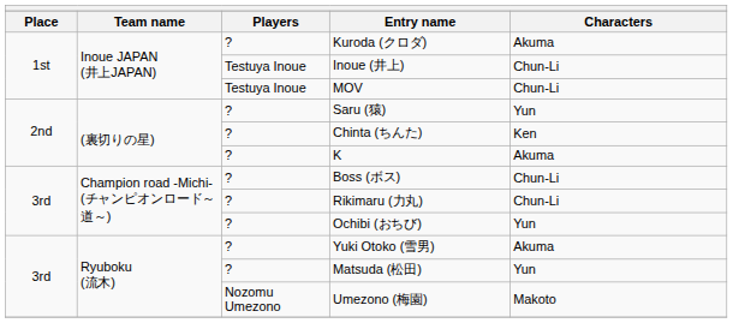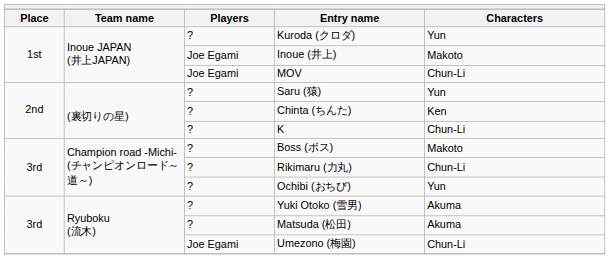 <table class="wikitable" width=100%>
 <tr>
 <th colspan=5></th>
 </tr>
 <tr bgcolor="#dddddd">
 </tr>
 <tr>
 <th width=10%>Place</th>
 <th width=20%>Team name</th>
 <th width=15%>Players</th>
 <th width=25%>Entry name</th>
 <th width=30%>Characters</th>
 </tr>
 <tr>
 <td align=center rowspan="3">1st</td>
 <td rowspan="3">Inoue JAPAN<br>(井上JAPAN)</td>
 <td>?</td>
 <td>Kuroda (クロダ)</td>
-<td>Akuma</td>
+<td>Yun</td>
 </tr>
 <tr>
-<td>Testuya Inoue</td>
+<td>Joe Egami</td>
 <td>Inoue (井上)</td>
-<td>Chun-Li</td>
+<td>Makoto</td>
 </tr>
 <tr>
-<td>Testuya Inoue</td>
+<td>Joe Egami</td>
 <td>MOV</td>
 <td>Chun-Li</td>
 </tr>
 <tr>
 <td align=center rowspan="3">2nd</td>
 <td rowspan="3"><br>(裏切りの星)</td>
 <td>?</td>
 <td>Saru (猿)</td>
 <td>Yun</td>
 </tr>
 <tr>
 <td>?</td>
 <td>Chinta (ちんた)</td>
 <td>Ken</td>
 </tr>
 <tr>
 <td>?</td>
 <td>K</td>
-<td>Akuma</td>
+<td>Chun-Li</td>
 </tr>
 <tr>
 <td align=center rowspan="3">3rd</td>
 <td rowspan="3">Champion road -Michi-<br>(チャンピオンロード～道～)</td>
 <td>?</td>
 <td>Boss (ボス)</td>
-<td>Chun-Li</td>
+<td>Makoto</td>
 </tr>
 <tr>
 <td>?</td>
 <td>Rikimaru (力丸)</td>
 <td>Chun-Li</td>
 </tr>
 <tr>
 <td>?</td>
 <td>Ochibi (おちび)</td>
 <td>Yun</td>
 </tr>
 <tr>
 <td align=center rowspan="3">3rd</td>
 <td rowspan="3">Ryuboku<br>(流木)</td>
 <td>?</td>
 <td>Yuki Otoko (雪男)</td>
 <td>Akuma</td>
 </tr>
 <tr>
 <td>?</td>
 <td>Matsuda (松田)</td>
-<td>Yun</td>
+<td>Akuma</td>
 </tr>
 <tr>
-<td>Nozomu Umezono</td>
+<td>Joe Egami</td>
 <td>Umezono (梅園)</td>
-<td>Makoto</td>
+<td>Chun-Li</td>
 </tr>
 <tr>
 </tr>
 </table>
